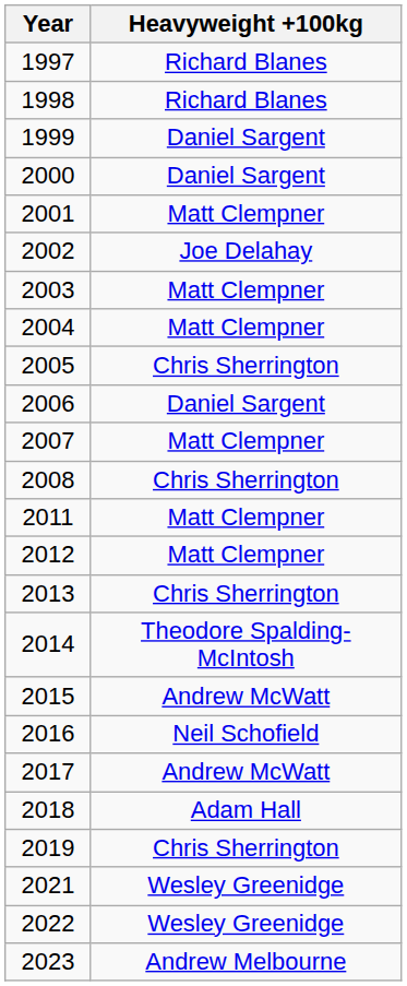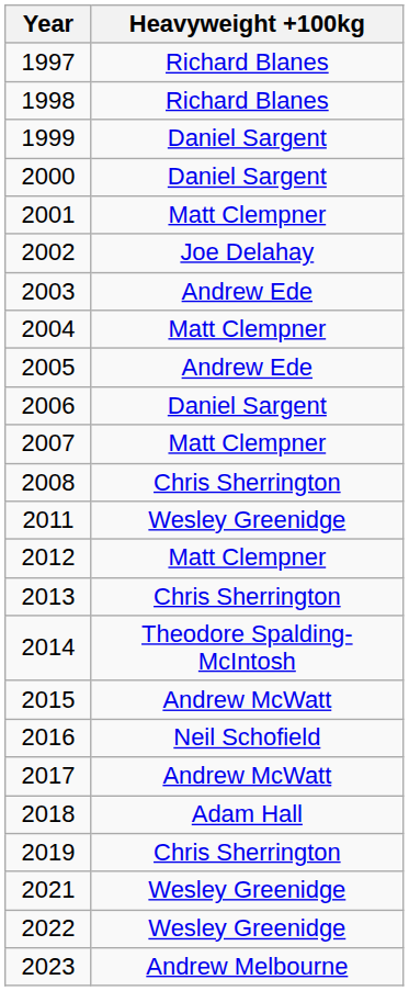 <table class="wikitable" style="text-align:center">
 <tr>
 <th width=50>Year</th>
 <th width=200>Heavyweight +100kg</th>
 </tr>
 <tr>
 <td>1997</td>
 <td><a href='#'>Richard Blanes</a></td>
 </tr>
 <tr>
 <td>1998</td>
 <td><a href='#'>Richard Blanes</a></td>
 </tr>
 <tr>
 <td>1999</td>
 <td><a href='#'>Daniel Sargent</a></td>
 </tr>
 <tr>
 <td>2000</td>
 <td><a href='#'>Daniel Sargent</a></td>
 </tr>
 <tr>
 <td>2001</td>
 <td><a href='#'>Matt Clempner</a></td>
 </tr>
 <tr>
 <td>2002</td>
 <td><a href='#'>Joe Delahay</a></td>
 </tr>
 <tr>
 <td>2003</td>
-<td><a href='#'>Matt Clempner</a></td>
+<td><a href='#'>Andrew Ede</a></td>
 </tr>
 <tr>
 <td>2004</td>
 <td><a href='#'>Matt Clempner</a></td>
 </tr>
 <tr>
 <td>2005</td>
-<td><a href='#'>Chris Sherrington</a></td>
+<td><a href='#'>Andrew Ede</a></td>
 </tr>
 <tr>
 <td>2006</td>
 <td><a href='#'>Daniel Sargent</a></td>
 </tr>
 <tr>
 <td>2007</td>
 <td><a href='#'>Matt Clempner</a></td>
 </tr>
 <tr>
 <td>2008</td>
 <td><a href='#'>Chris Sherrington</a></td>
 </tr>
 <tr>
 <td>2011</td>
-<td><a href='#'>Matt Clempner</a></td>
+<td><a href='#'>Wesley Greenidge</a></td>
 </tr>
 <tr>
 <td>2012</td>
 <td><a href='#'>Matt Clempner</a></td>
 </tr>
 <tr>
 <td>2013</td>
 <td><a href='#'>Chris Sherrington</a></td>
 </tr>
 <tr>
 <td>2014</td>
 <td><a href='#'>Theodore Spalding-McIntosh</a></td>
 </tr>
 <tr>
 <td>2015</td>
 <td><a href='#'>Andrew McWatt</a></td>
 </tr>
 <tr>
 <td>2016</td>
 <td><a href='#'>Neil Schofield</a></td>
 </tr>
 <tr>
 <td>2017</td>
 <td><a href='#'>Andrew McWatt</a></td>
 </tr>
 <tr>
 <td>2018</td>
 <td><a href='#'>Adam Hall</a></td>
 </tr>
 <tr>
 <td>2019</td>
 <td><a href='#'>Chris Sherrington</a></td>
 </tr>
 <tr>
 <td>2021</td>
 <td><a href='#'>Wesley Greenidge</a></td>
 </tr>
 <tr>
 <td>2022</td>
 <td><a href='#'>Wesley Greenidge</a></td>
 </tr>
 <tr>
 <td>2023</td>
 <td><a href='#'>Andrew Melbourne</a></td>
 </tr>
 </table>
